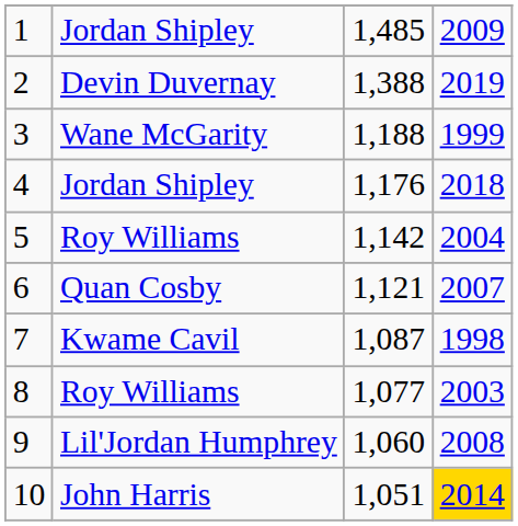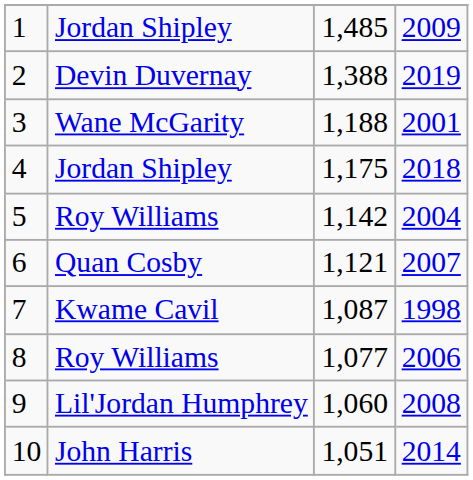 <table class="wikitable">
 <tr>
 </tr>
 <tr>
 <td>1</td>
 <td><a href='#'>Jordan Shipley</a></td>
 <td>1,485</td>
 <td><a href='#'>2009</a></td>
 </tr>
 <tr>
 <td>2</td>
 <td><a href='#'>Devin Duvernay</a></td>
 <td>1,388</td>
 <td><a href='#'>2019</a></td>
 </tr>
 <tr>
 <td>3</td>
 <td><a href='#'>Wane McGarity</a></td>
 <td>1,188</td>
-<td><a href='#'>1999</a></td>
+<td><a href='#'>2001</a></td>
 </tr>
 <tr>
 <td>4</td>
 <td><a href='#'>Jordan Shipley</a></td>
-<td>1,176</td>
+<td>1,175</td>
 <td><a href='#'>2018</a></td>
 </tr>
 <tr>
 <td>5</td>
 <td><a href='#'>Roy Williams</a></td>
 <td>1,142</td>
 <td><a href='#'>2004</a></td>
 </tr>
 <tr>
 <td>6</td>
 <td><a href='#'>Quan Cosby</a></td>
 <td>1,121</td>
 <td><a href='#'>2007</a></td>
 </tr>
 <tr>
 <td>7</td>
 <td><a href='#'>Kwame Cavil</a></td>
 <td>1,087</td>
 <td><a href='#'>1998</a></td>
 </tr>
 <tr>
 <td>8</td>
 <td><a href='#'>Roy Williams</a></td>
 <td>1,077</td>
-<td><a href='#'>2003</a></td>
+<td><a href='#'>2006</a></td>
 </tr>
 <tr>
 <td>9</td>
 <td><a href='#'>Lil'Jordan Humphrey</a></td>
 <td>1,060</td>
 <td><a href='#'>2008</a></td>
 </tr>
 <tr>
 <td>10</td>
 <td><a href='#'>John Harris</a></td>
 <td>1,051</td>
-<td style="background: gold;"><a href='#'>2014</a></td>
+<td><a href='#'>2014</a></td>
 </tr>
 </table>
